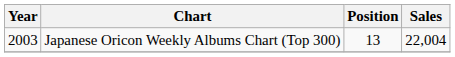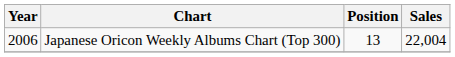 <table class="wikitable">
 <tr>
 <th>Year</th>
 <th>Chart</th>
 <th>Position</th>
 <th>Sales</th>
 </tr>
 <tr>
-<td>2003</td>
+<td>2006</td>
 <td>Japanese Oricon Weekly Albums Chart (Top 300)</td>
 <td align="center">13</td>
 <td align="center">22,004</td>
 </tr>
 <tr>
 </tr>
 </table>
